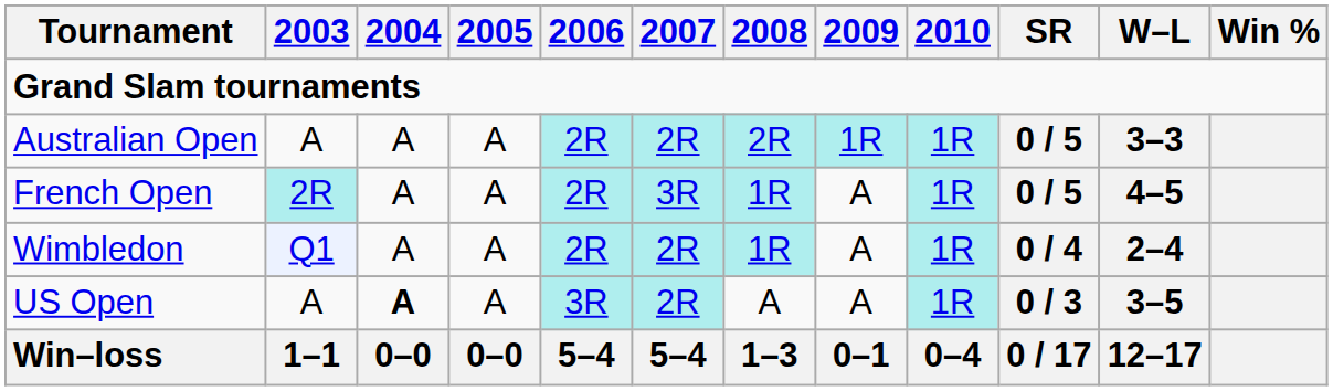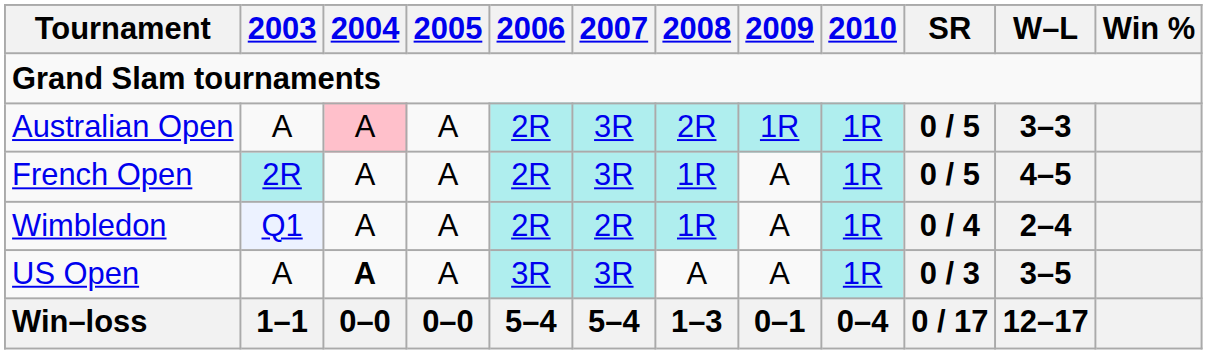 <table class="wikitable" style="text-align:center;">
 <tr>
 <th>Tournament</th>
 <th><a href='#'>2003</a></th>
 <th><a href='#'>2004</a></th>
 <th><a href='#'>2005</a></th>
 <th><a href='#'>2006</a></th>
 <th><a href='#'>2007</a></th>
 <th><a href='#'>2008</a></th>
 <th><a href='#'>2009</a></th>
 <th><a href='#'>2010</a></th>
 <th>SR</th>
 <th>W–L</th>
 <th>Win %</th>
 </tr>
 <tr>
 <td colspan="17" style="text-align:left;"><strong>Grand Slam tournaments</strong></td>
 </tr>
 <tr>
 <td align=left><a href='#'>Australian Open</a></td>
 <td>A</td>
-<td>A</td>
+<td style="background: pink;">A</td>
 <td>A</td>
 <td bgcolor=afeeee><a href='#'>2R</a></td>
-<td bgcolor=afeeee><a href='#'>2R</a></td>
+<td bgcolor=afeeee><a href='#'>3R</a></td>
 <td bgcolor=afeeee><a href='#'>2R</a></td>
 <td bgcolor=afeeee><a href='#'>1R</a></td>
 <td bgcolor=afeeee><a href='#'>1R</a></td>
 <th>0 / 5</th>
 <th>3–3</th>
 <th></th>
 </tr>
 <tr>
 <td align=left><a href='#'>French Open</a></td>
 <td bgcolor=afeeee><a href='#'>2R</a></td>
 <td>A</td>
 <td>A</td>
 <td bgcolor=afeeee><a href='#'>2R</a></td>
 <td bgcolor=afeeee><a href='#'>3R</a></td>
 <td bgcolor=afeeee><a href='#'>1R</a></td>
 <td>A</td>
 <td bgcolor=afeeee><a href='#'>1R</a></td>
 <th>0 / 5</th>
 <th>4–5</th>
 <th></th>
 </tr>
 <tr>
 <td align=left><a href='#'>Wimbledon</a></td>
 <td bgcolor=ecf2ff><a href='#'>Q1</a></td>
 <td>A</td>
 <td>A</td>
 <td bgcolor=afeeee><a href='#'>2R</a></td>
 <td bgcolor=afeeee><a href='#'>2R</a></td>
 <td bgcolor=afeeee><a href='#'>1R</a></td>
 <td>A</td>
 <td bgcolor=afeeee><a href='#'>1R</a></td>
 <th>0 / 4</th>
 <th>2–4</th>
 <th></th>
 </tr>
 <tr>
 <td align=left><a href='#'>US Open</a></td>
 <td>A</td>
 <td><strong>A</strong></td>
 <td>A</td>
 <td bgcolor=afeeee><a href='#'>3R</a></td>
-<td bgcolor=afeeee><a href='#'>2R</a></td>
+<td bgcolor=afeeee><a href='#'>3R</a></td>
 <td>A</td>
 <td>A</td>
 <td bgcolor=afeeee><a href='#'>1R</a></td>
 <th>0 / 3</th>
 <th>3–5</th>
 <th></th>
 </tr>
 <tr>
 <th style=text-align:left>Win–loss</th>
 <th>1–1</th>
 <th>0–0</th>
 <th>0–0</th>
 <th>5–4</th>
 <th>5–4</th>
 <th>1–3</th>
 <th>0–1</th>
 <th>0–4</th>
 <th>0 / 17</th>
 <th>12–17</th>
 <th></th>
 </tr>
 </table>
